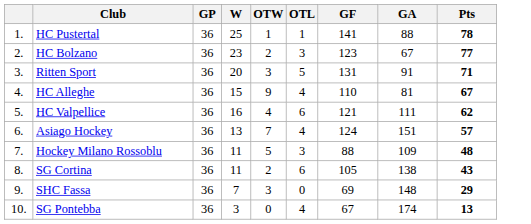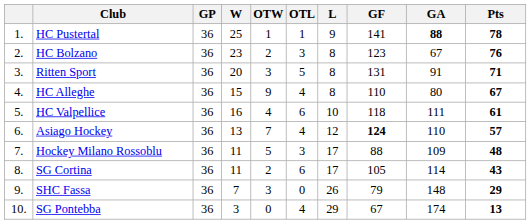 <table class="wikitable">
 <tr>
 <th width="30"></th>
 <th width="200">Club</th>
 <th width="30">GP</th>
 <th width="30">W</th>
 <th width="30">OTW</th>
 <th width="30">OTL</th>
+<th width="30">L</th>
 <th width="70">GF</th>
 <th width="70">GA</th>
 <th width="70">Pts</th>
 </tr>
 <tr bgcolor="#FFFFFF" align="center">
 <td>1.</td>
 <td align="left"><a href='#'>HC Pustertal</a></td>
 <td>36</td>
 <td>25</td>
 <td>1</td>
 <td>1</td>
+<td>9</td>
 <td>141</td>
-<td>88</td>
+<td><strong>88</strong></td>
 <td><strong>78</strong></td>
 </tr>
 <tr bgcolor="#FFFFFF" align="center">
 <td>2.</td>
 <td align="left"><a href='#'>HC Bolzano</a></td>
 <td>36</td>
 <td>23</td>
 <td>2</td>
 <td>3</td>
+<td>8</td>
 <td>123</td>
 <td>67</td>
-<td><strong>77</strong></td>
+<td><strong>76</strong></td>
 </tr>
 <tr bgcolor="#FFFFFF" align="center">
 <td>3.</td>
 <td align="left"><a href='#'>Ritten Sport</a></td>
 <td>36</td>
 <td>20</td>
 <td>3</td>
 <td>5</td>
+<td>8</td>
 <td>131</td>
 <td>91</td>
 <td><strong>71</strong></td>
 </tr>
 <tr bgcolor="#FFFFFF" align="center">
 <td>4.</td>
 <td align="left"><a href='#'>HC Alleghe</a></td>
 <td>36</td>
 <td>15</td>
 <td>9</td>
 <td>4</td>
+<td>8</td>
 <td>110</td>
-<td>81</td>
+<td>80</td>
 <td><strong>67</strong></td>
 </tr>
 <tr bgcolor="#FFFFFF" align="center">
 <td>5.</td>
 <td align="left"><a href='#'>HC Valpellice</a></td>
 <td>36</td>
 <td>16</td>
 <td>4</td>
 <td>6</td>
-<td>121</td>
+<td>10</td>
+<td>118</td>
 <td>111</td>
-<td><strong>62</strong></td>
+<td><strong>61</strong></td>
 </tr>
 <tr bgcolor="#FFFFFF" align="center">
 <td>6.</td>
 <td align="left"><a href='#'>Asiago Hockey</a></td>
 <td>36</td>
 <td>13</td>
 <td>7</td>
 <td>4</td>
-<td>124</td>
-<td>151</td>
+<td>12</td>
+<td><strong>124</strong></td>
+<td>110</td>
 <td><strong>57</strong></td>
 </tr>
 <tr bgcolor="#FFFFFF" align="center">
 <td>7.</td>
 <td align="left"><a href='#'>Hockey Milano Rossoblu</a></td>
 <td>36</td>
 <td>11</td>
 <td>5</td>
 <td>3</td>
+<td>17</td>
 <td>88</td>
 <td>109</td>
 <td><strong>48</strong></td>
 </tr>
 <tr bgcolor="#FFFFFF" align="center">
 <td>8.</td>
 <td align="left"><a href='#'>SG Cortina</a></td>
 <td>36</td>
 <td>11</td>
 <td>2</td>
 <td>6</td>
+<td>17</td>
 <td>105</td>
-<td>138</td>
+<td>114</td>
 <td><strong>43</strong></td>
 </tr>
 <tr bgcolor="#FFFFFF" align="center">
 <td>9.</td>
 <td align="left"><a href='#'>SHC Fassa</a></td>
 <td>36</td>
 <td>7</td>
 <td>3</td>
 <td>0</td>
-<td>69</td>
+<td>26</td>
+<td>79</td>
 <td>148</td>
 <td><strong>29</strong></td>
 </tr>
 <tr bgcolor="#FFFFFF" align="center">
 <td>10.</td>
 <td align="left"><a href='#'>SG Pontebba</a></td>
 <td>36</td>
 <td>3</td>
 <td>0</td>
 <td>4</td>
+<td>29</td>
 <td>67</td>
 <td>174</td>
 <td><strong>13</strong></td>
 </tr>
 </table>
